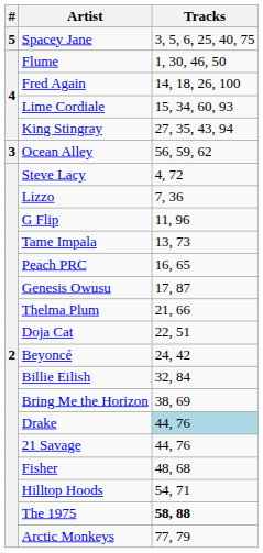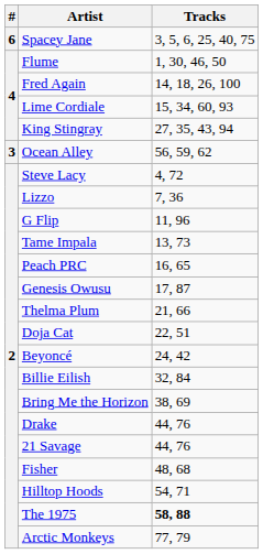 <table class="wikitable sortable">
 <tr>
 <th>#</th>
 <th>Artist</th>
 <th>Tracks</th>
 </tr>
 <tr>
-<th>5</th>
+<th>6</th>
 <td><a href='#'>Spacey Jane</a></td>
 <td>3, 5, 6, 25, 40, 75</td>
 </tr>
 <tr>
 <th rowspan="4">4</th>
 <td><a href='#'>Flume</a></td>
 <td>1, 30, 46, 50</td>
 </tr>
 <tr>
 <td><a href='#'>Fred Again</a></td>
 <td>14, 18, 26, 100</td>
 </tr>
 <tr>
 <td><a href='#'>Lime Cordiale</a></td>
 <td>15, 34, 60, 93</td>
 </tr>
 <tr>
 <td><a href='#'>King Stingray</a></td>
 <td>27, 35, 43, 94</td>
 </tr>
 <tr>
 <th>3</th>
 <td><a href='#'>Ocean Alley</a></td>
 <td>56, 59, 62</td>
 </tr>
 <tr>
 <th rowspan="17">2</th>
 <td><a href='#'>Steve Lacy</a></td>
 <td>4, 72</td>
 </tr>
 <tr>
 <td><a href='#'>Lizzo</a></td>
 <td>7, 36</td>
 </tr>
 <tr>
 <td><a href='#'>G Flip</a></td>
 <td>11, 96</td>
 </tr>
 <tr>
 <td><a href='#'>Tame Impala</a></td>
 <td>13, 73</td>
 </tr>
 <tr>
 <td><a href='#'>Peach PRC</a></td>
 <td>16, 65</td>
 </tr>
 <tr>
 <td><a href='#'>Genesis Owusu</a></td>
 <td>17, 87</td>
 </tr>
 <tr>
 <td><a href='#'>Thelma Plum</a></td>
 <td>21, 66</td>
 </tr>
 <tr>
 <td><a href='#'>Doja Cat</a></td>
 <td>22, 51</td>
 </tr>
 <tr>
 <td><a href='#'>Beyoncé</a></td>
 <td>24, 42</td>
 </tr>
 <tr>
 <td><a href='#'>Billie Eilish</a></td>
 <td>32, 84</td>
 </tr>
 <tr>
 <td><a href='#'>Bring Me the Horizon</a></td>
 <td>38, 69</td>
 </tr>
 <tr>
 <td><a href='#'>Drake</a></td>
-<td style="background: lightblue;">44, 76</td>
+<td>44, 76</td>
 </tr>
 <tr>
 <td><a href='#'>21 Savage</a></td>
 <td>44, 76</td>
 </tr>
 <tr>
 <td><a href='#'>Fisher</a></td>
 <td>48, 68</td>
 </tr>
 <tr>
 <td><a href='#'>Hilltop Hoods</a></td>
 <td>54, 71</td>
 </tr>
 <tr>
 <td><a href='#'>The 1975</a></td>
 <td><strong>58, 88</strong></td>
 </tr>
 <tr>
 <td><a href='#'>Arctic Monkeys</a></td>
 <td>77, 79</td>
 </tr>
 </table>
